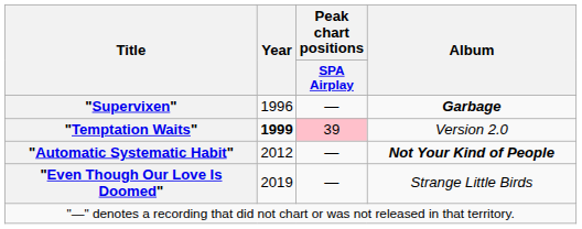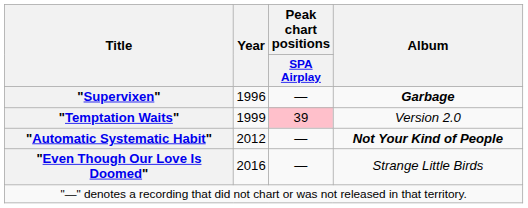 <table class="wikitable plainrowheaders" style="text-align:center;" border="1">
 <tr>
 <th scope="col" rowspan="2" style="width:17em;">Title</th>
 <th scope="col" rowspan="2" style="width:1em;">Year</th>
 <th scope="col">Peak chart positions</th>
 <th scope="col" rowspan="2" style="width:14em;">Album</th>
 </tr>
 <tr>
 <th scope="col" style="width:3em;font-size:90%;"><a href='#'>SPA<br>Airplay</a><br></th>
 </tr>
 <tr>
 <th scope="row">"<a href='#'>Supervixen</a>"</th>
 <td>1996</td>
 <td>—</td>
 <td><strong><em>Garbage</em></strong></td>
 </tr>
 <tr>
 <th scope="row">"<a href='#'>Temptation Waits</a>"</th>
-<td><strong>1999</strong></td>
+<td>1999</td>
 <td style="background: pink;">39</td>
 <td><em>Version 2.0</em></td>
 </tr>
 <tr>
 <th scope="row">"<a href='#'>Automatic Systematic Habit</a>"</th>
 <td>2012</td>
 <td>—</td>
 <td><strong><em>Not Your Kind of People</em></strong></td>
 </tr>
 <tr>
 <th scope="row">"<a href='#'>Even Though Our Love Is Doomed</a>"</th>
-<td>2019</td>
+<td>2016</td>
 <td>—</td>
 <td><em>Strange Little Birds</em></td>
 </tr>
 <tr>
 <td colspan="14" style="font-size:90%">"—" denotes a recording that did not chart or was not released in that territory.</td>
 </tr>
 </table>
